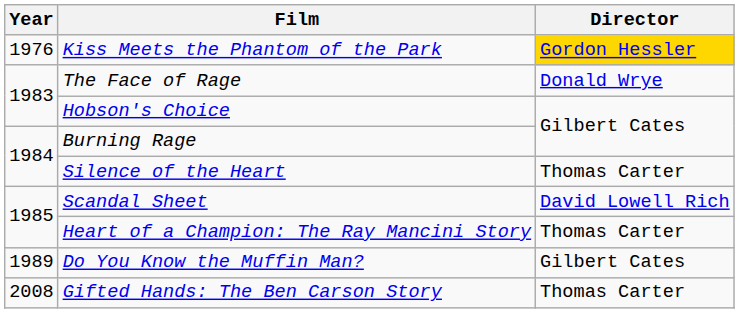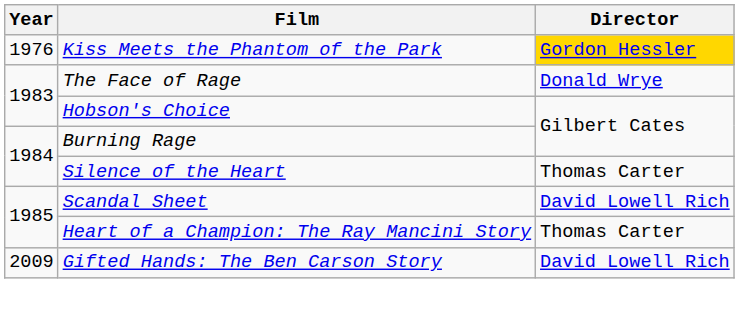 <table class="wikitable">
 <tr>
 <th>Year</th>
 <th>Film</th>
 <th>Director</th>
 </tr>
 <tr>
 <td>1976</td>
 <td><em><a href='#'>Kiss Meets the Phantom of the Park</a></em></td>
 <td style="background: gold;"><a href='#'>Gordon Hessler</a></td>
 </tr>
 <tr>
 <td rowspan=2>1983</td>
 <td><em>The Face of Rage</em></td>
 <td><a href='#'>Donald Wrye</a></td>
 </tr>
 <tr>
 <td><em><a href='#'>Hobson's Choice</a></em></td>
 <td rowspan=2>Gilbert Cates</td>
 </tr>
 <tr>
 <td rowspan=2>1984</td>
 <td><em>Burning Rage</em></td>
 </tr>
 <tr>
 <td><em><a href='#'>Silence of the Heart</a></em></td>
 <td>Thomas Carter</td>
 </tr>
 <tr>
 <td rowspan=2>1985</td>
 <td><em><a href='#'>Scandal Sheet</a></em></td>
 <td><a href='#'>David Lowell Rich</a></td>
 </tr>
 <tr>
 <td><em><a href='#'>Heart of a Champion: The Ray Mancini Story</a></em></td>
 <td>Thomas Carter</td>
 </tr>
 <tr>
-<td>1989</td>
-<td><em><a href='#'>Do You Know the Muffin Man?</a></em></td>
-<td>Gilbert Cates</td>
-</tr>
-<tr>
-<td>2008</td>
+<td>2009</td>
 <td><em><a href='#'>Gifted Hands: The Ben Carson Story</a></em></td>
-<td>Thomas Carter</td>
+<td><a href='#'>David Lowell Rich</a></td>
 </tr>
 </table>
